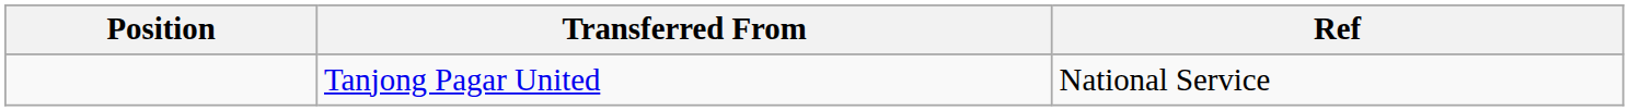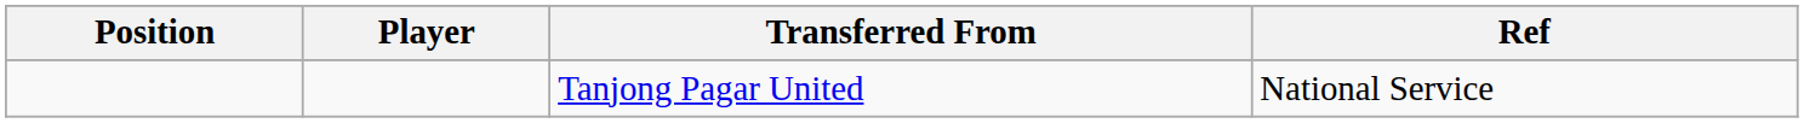 <table class="wikitable sortable" style="width:65%; text-align:center; font-size:100%; text-align:left;">
 <tr>
 <th><strong>Position</strong></th>
+<th><strong>Player</strong></th>
 <th><strong>Transferred From</strong></th>
 <th><strong>Ref</strong></th>
 </tr>
 <tr>
 <td></td>
+<td></td>
 <td> <a href='#'>Tanjong Pagar United</a></td>
 <td>National Service</td>
 </tr>
 </table>
